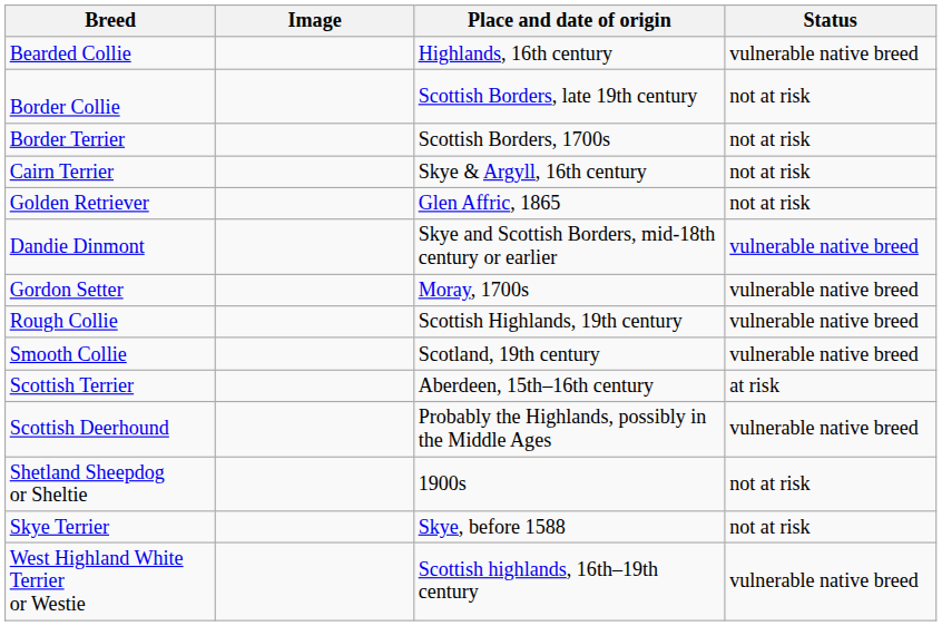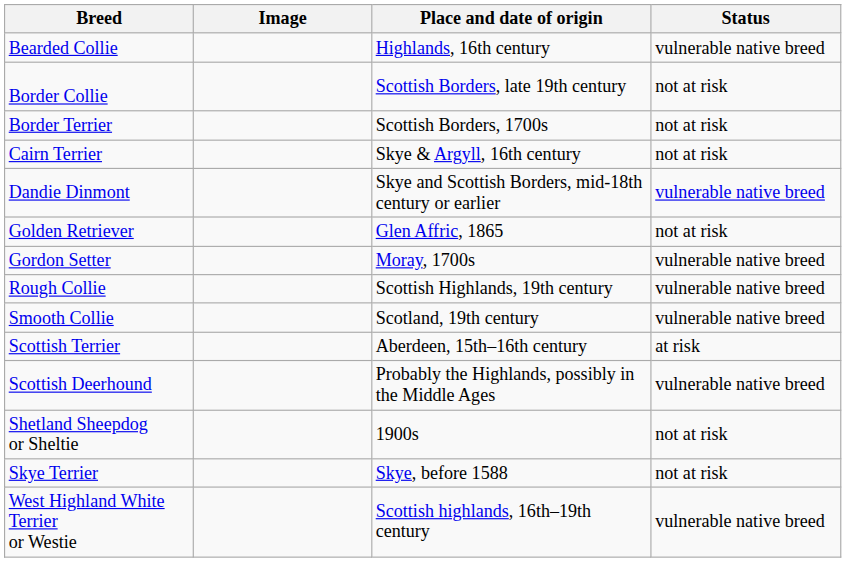 <table class= wikitable>
 <tr>
 <th style="width: 120pt;">Breed</th>
 <th style="width: 150px;">Image</th>
 <th style="width: 180pt;">Place and date of origin</th>
 <th style="width: 120pt;">Status</th>
 </tr>
 <tr>
 <td><a href='#'>Bearded Collie</a></td>
 <td></td>
 <td><a href='#'>Highlands</a>, 16th century</td>
 <td>vulnerable native breed</td>
 </tr>
 <tr>
 <td><br><a href='#'>Border Collie</a></td>
 <td></td>
 <td><a href='#'>Scottish Borders</a>, late 19th century</td>
 <td>not at risk</td>
 </tr>
 <tr>
 <td><a href='#'>Border Terrier</a></td>
 <td></td>
 <td>Scottish Borders, 1700s</td>
 <td>not at risk</td>
 </tr>
 <tr>
 <td><a href='#'>Cairn Terrier</a></td>
 <td></td>
 <td>Skye & <a href='#'>Argyll</a>, 16th century</td>
 <td>not at risk</td>
 </tr>
 <tr>
+<td><a href='#'>Dandie Dinmont</a></td>
+<td></td>
+<td>Skye and Scottish Borders, mid-18th century or earlier</td>
+<td><a href='#'>vulnerable native breed</a></td>
+</tr>
+<tr>
 <td><a href='#'>Golden Retriever</a></td>
 <td></td>
 <td><a href='#'>Glen Affric</a>, 1865</td>
 <td>not at risk</td>
-</tr>
-<tr>
-<td><a href='#'>Dandie Dinmont</a></td>
-<td></td>
-<td>Skye and Scottish Borders, mid-18th century or earlier</td>
-<td><a href='#'>vulnerable native breed</a></td>
 </tr>
 <tr>
 <td><a href='#'>Gordon Setter</a></td>
 <td></td>
 <td><a href='#'>Moray</a>, 1700s</td>
 <td>vulnerable native breed</td>
 </tr>
 <tr>
 <td><a href='#'>Rough Collie</a></td>
 <td></td>
 <td>Scottish Highlands, 19th century</td>
 <td>vulnerable native breed</td>
 </tr>
 <tr>
 <td><a href='#'>Smooth Collie</a></td>
 <td></td>
 <td>Scotland, 19th century</td>
 <td>vulnerable native breed</td>
 </tr>
 <tr>
 <td><a href='#'>Scottish Terrier</a></td>
 <td></td>
 <td>Aberdeen, 15th–16th century</td>
 <td>at risk</td>
 </tr>
 <tr>
 <td><a href='#'>Scottish Deerhound</a></td>
 <td></td>
 <td>Probably the Highlands, possibly in the Middle Ages</td>
 <td>vulnerable native breed</td>
 </tr>
 <tr>
 <td><a href='#'>Shetland Sheepdog</a><br>or Sheltie</td>
 <td></td>
 <td>1900s</td>
 <td>not at risk</td>
 </tr>
 <tr>
 <td><a href='#'>Skye Terrier</a></td>
 <td></td>
 <td><a href='#'>Skye</a>, before 1588</td>
 <td>not at risk</td>
 </tr>
 <tr>
 <td><a href='#'>West Highland White Terrier</a><br>or Westie</td>
 <td></td>
 <td><a href='#'>Scottish highlands</a>, 16th–19th century</td>
 <td>vulnerable native breed</td>
 </tr>
 </table>
